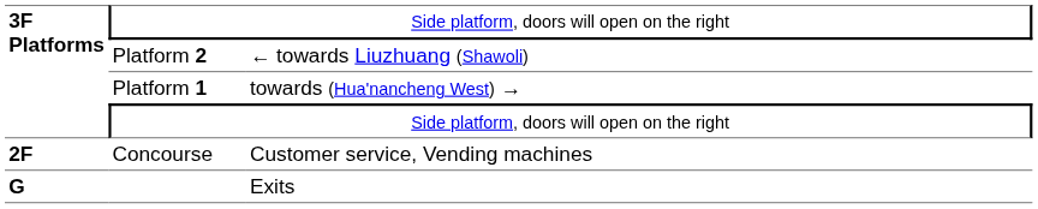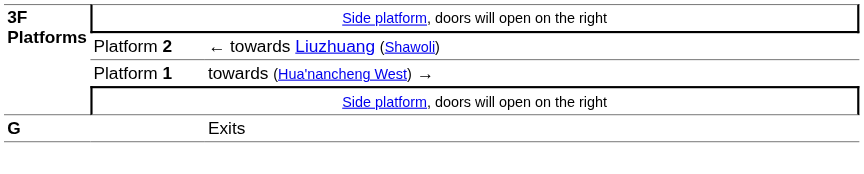 <table border=0 cellspacing=0 cellpadding=3>
 <tr>
 <td style="border-top:solid 1px gray;border-bottom:solid 1px gray;width:50px;vertical-align:top;" rowspan=4><strong>3F<br>Platforms</strong></td>
 <td style="border-top:solid 1px gray;border-right:solid 2px black;border-left:solid 2px black;border-bottom:solid 2px black;width:100px;text-align:center;" colspan=2><small><a href='#'>Side platform</a>, doors will open on the right</small></td>
 </tr>
 <tr>
 <td style="border-bottom:solid 1px gray;width:100px;">Platform <span> <strong>2</strong></span></td>
 <td style="border-bottom:solid 1px gray;width:600px;">←  towards <a href='#'>Liuzhuang</a> <small>(<a href='#'>Shawoli</a>)</small></td>
 </tr>
 <tr>
 <td>Platform <span> <strong>1</strong></span></td>
 <td>  towards  <small>(<a href='#'>Hua'nancheng West</a>)</small> →</td>
 </tr>
 <tr>
 <td style="border-top:solid 2px black;border-right:solid 2px black;border-left:solid 2px black;border-bottom:solid 1px gray;text-align:center;" colspan=2><small><a href='#'>Side platform</a>, doors will open on the right</small></td>
 </tr>
 <tr>
-<td style="border-bottom:solid 1px gray;vertical-align:top;"><strong>2F</strong></td>
-<td style="border-bottom:solid 1px gray;vertical-align:top;">Concourse<br></td>
-<td style="border-bottom:solid 1px gray;vertical-align:top;">Customer service, Vending machines</td>
-</tr>
-<tr>
 <td style="border-bottom:solid 1px gray;vertical-align:top;"><strong>G</strong></td>
 <td style="border-bottom:solid 1px gray;vertical-align:top;"></td>
 <td style="border-bottom:solid 1px gray;vertical-align:top;">Exits</td>
 </tr>
 </table>
